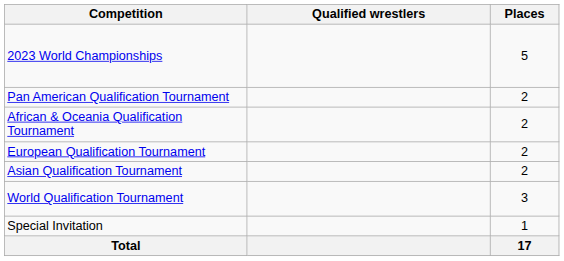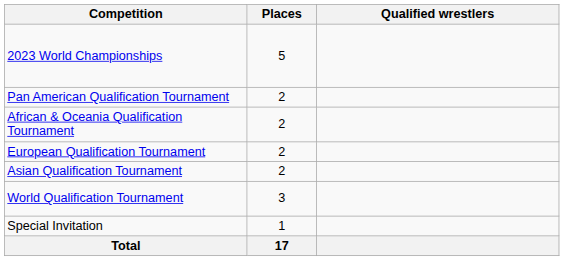 <table class = "wikitable">
 <tr>
 <th width=300>Competition</th>
+<th width=80>Places</th>
 <th width=300>Qualified wrestlers</th>
-<th width=80>Places</th>
 </tr>
 <tr>
 <td><a href='#'>2023 World Championships</a></td>
+<td align="center">5</td>
 <td><br><br><br><br></td>
-<td align="center">5</td>
 </tr>
 <tr>
 <td><a href='#'>Pan American Qualification Tournament</a></td>
+<td align="center">2</td>
 <td><br></td>
-<td align="center">2</td>
 </tr>
 <tr>
 <td><a href='#'>African & Oceania Qualification Tournament</a></td>
+<td align="center">2</td>
 <td><br></td>
-<td align="center">2</td>
 </tr>
 <tr>
 <td><a href='#'>European Qualification Tournament</a></td>
+<td align="center">2</td>
 <td><br></td>
-<td align="center">2</td>
 </tr>
 <tr>
 <td><a href='#'>Asian Qualification Tournament</a></td>
+<td align="center">2</td>
 <td><br></td>
-<td align="center">2</td>
 </tr>
 <tr>
 <td><a href='#'>World Qualification Tournament</a></td>
+<td align="center">3</td>
 <td><br><br></td>
-<td align="center">3</td>
 </tr>
 <tr>
 <td>Special Invitation</td>
+<td align="center">1</td>
 <td></td>
-<td align="center">1</td>
 </tr>
 <tr>
 <th>Total</th>
+<th>17</th>
 <th></th>
-<th>17</th>
 </tr>
 </table>
